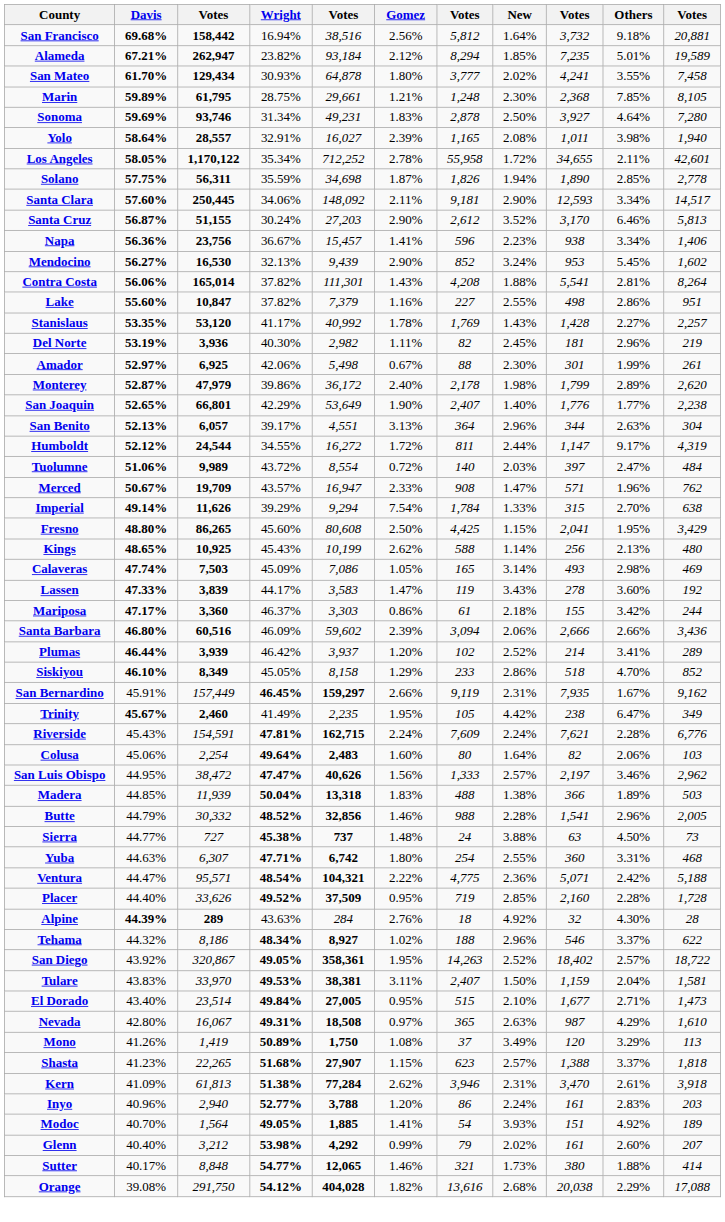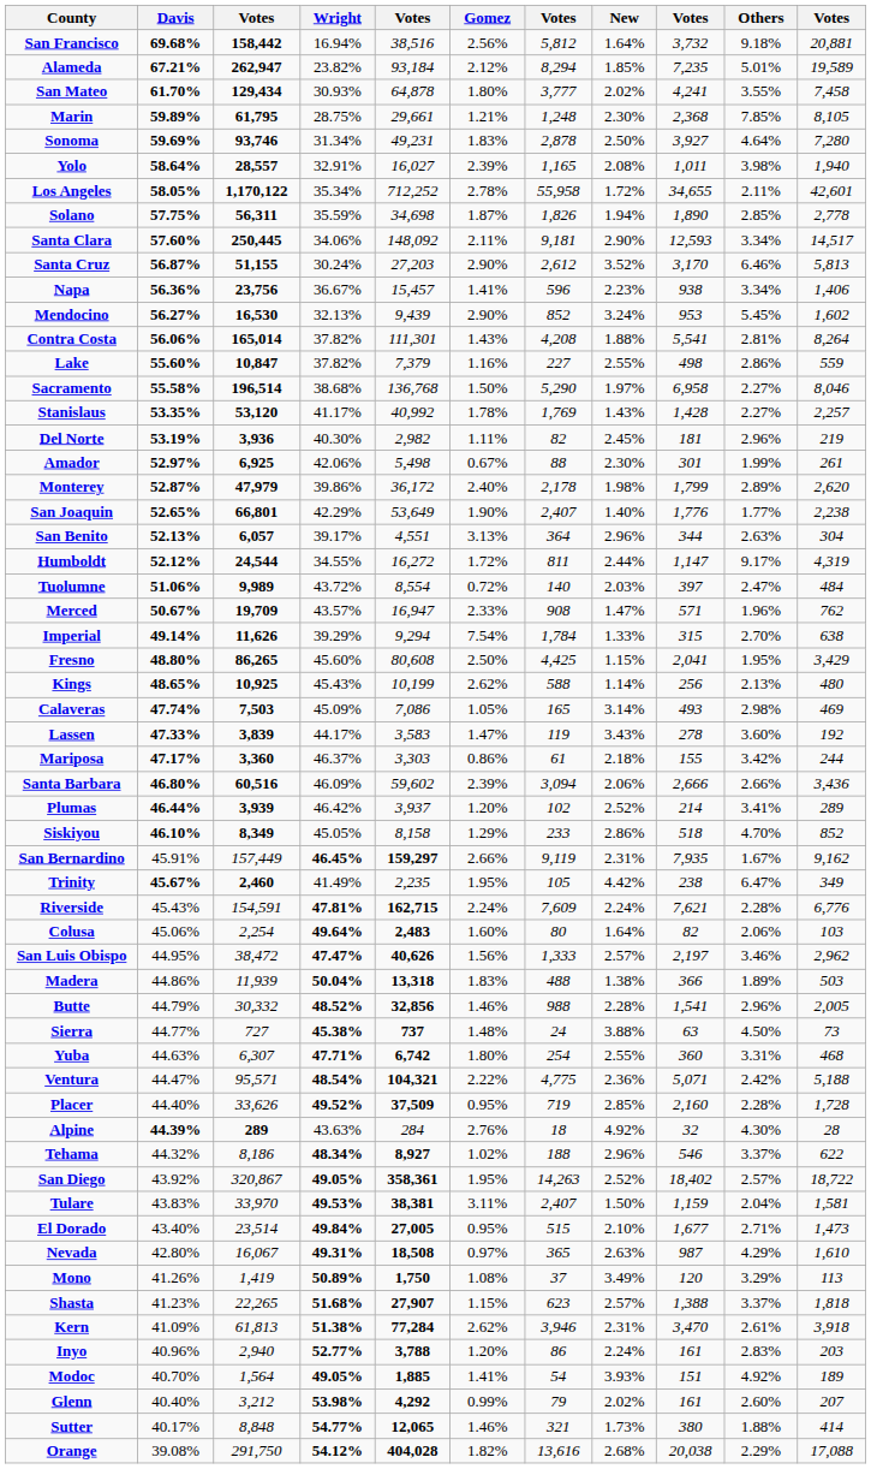 <table width="70%" class="wikitable sortable">
 <tr>
 <th width="11%">County</th>
 <th width="5%"><a href='#'>Davis</a></th>
 <th width="5%">Votes</th>
 <th width="5%"><a href='#'>Wright</a></th>
 <th width="5%">Votes</th>
 <th width="6%"><a href='#'>Gomez</a></th>
 <th width="5%">Votes</th>
 <th width="5%">New</th>
 <th width="5%">Votes</th>
 <th width="6%">Others</th>
 <th width="5%">Votes</th>
 </tr>
 <tr>
 <td align="center" ><strong><a href='#'>San Francisco</a></strong></td>
 <td align="center"><strong>69.68%</strong></td>
 <td align="center"><strong>158,442</strong></td>
 <td align="center">16.94%</td>
 <td align="center"><em>38,516</em></td>
 <td align="center">2.56%</td>
 <td align="center"><em>5,812</em></td>
 <td align="center">1.64%</td>
 <td align="center"><em>3,732</em></td>
 <td align="center">9.18%</td>
 <td align="center"><em>20,881</em></td>
 </tr>
 <tr>
 <td align="center" ><strong><a href='#'>Alameda</a></strong></td>
 <td align="center"><strong>67.21%</strong></td>
 <td align="center"><strong>262,947</strong></td>
 <td align="center">23.82%</td>
 <td align="center"><em>93,184</em></td>
 <td align="center">2.12%</td>
 <td align="center"><em>8,294</em></td>
 <td align="center">1.85%</td>
 <td align="center"><em>7,235</em></td>
 <td align="center">5.01%</td>
 <td align="center"><em>19,589</em></td>
 </tr>
 <tr>
 <td align="center" ><strong><a href='#'>San Mateo</a></strong></td>
 <td align="center"><strong>61.70%</strong></td>
 <td align="center"><strong>129,434</strong></td>
 <td align="center">30.93%</td>
 <td align="center"><em>64,878</em></td>
 <td align="center">1.80%</td>
 <td align="center"><em>3,777</em></td>
 <td align="center">2.02%</td>
 <td align="center"><em>4,241</em></td>
 <td align="center">3.55%</td>
 <td align="center"><em>7,458</em></td>
 </tr>
 <tr>
 <td align="center" ><strong><a href='#'>Marin</a></strong></td>
 <td align="center"><strong>59.89%</strong></td>
 <td align="center"><strong>61,795</strong></td>
 <td align="center">28.75%</td>
 <td align="center"><em>29,661</em></td>
 <td align="center">1.21%</td>
 <td align="center"><em>1,248</em></td>
 <td align="center">2.30%</td>
 <td align="center"><em>2,368</em></td>
 <td align="center">7.85%</td>
 <td align="center"><em>8,105</em></td>
 </tr>
 <tr>
 <td align="center" ><strong><a href='#'>Sonoma</a></strong></td>
 <td align="center"><strong>59.69%</strong></td>
 <td align="center"><strong>93,746</strong></td>
 <td align="center">31.34%</td>
 <td align="center"><em>49,231</em></td>
 <td align="center">1.83%</td>
 <td align="center"><em>2,878</em></td>
 <td align="center">2.50%</td>
 <td align="center"><em>3,927</em></td>
 <td align="center">4.64%</td>
 <td align="center"><em>7,280</em></td>
 </tr>
 <tr>
 <td align="center" ><strong><a href='#'>Yolo</a></strong></td>
 <td align="center"><strong>58.64%</strong></td>
 <td align="center"><strong>28,557</strong></td>
 <td align="center">32.91%</td>
 <td align="center"><em>16,027</em></td>
 <td align="center">2.39%</td>
 <td align="center"><em>1,165</em></td>
 <td align="center">2.08%</td>
 <td align="center"><em>1,011</em></td>
 <td align="center">3.98%</td>
 <td align="center"><em>1,940</em></td>
 </tr>
 <tr>
 <td align="center" ><strong><a href='#'>Los Angeles</a></strong></td>
 <td align="center"><strong>58.05%</strong></td>
 <td align="center"><strong>1,170,122</strong></td>
 <td align="center">35.34%</td>
 <td align="center"><em>712,252</em></td>
 <td align="center">2.78%</td>
 <td align="center"><em>55,958</em></td>
 <td align="center">1.72%</td>
 <td align="center"><em>34,655</em></td>
 <td align="center">2.11%</td>
 <td align="center"><em>42,601</em></td>
 </tr>
 <tr>
 <td align="center" ><strong><a href='#'>Solano</a></strong></td>
 <td align="center"><strong>57.75%</strong></td>
 <td align="center"><strong>56,311</strong></td>
 <td align="center">35.59%</td>
 <td align="center"><em>34,698</em></td>
 <td align="center">1.87%</td>
 <td align="center"><em>1,826</em></td>
 <td align="center">1.94%</td>
 <td align="center"><em>1,890</em></td>
 <td align="center">2.85%</td>
 <td align="center"><em>2,778</em></td>
 </tr>
 <tr>
 <td align="center" ><strong><a href='#'>Santa Clara</a></strong></td>
 <td align="center"><strong>57.60%</strong></td>
 <td align="center"><strong>250,445</strong></td>
 <td align="center">34.06%</td>
 <td align="center"><em>148,092</em></td>
 <td align="center">2.11%</td>
 <td align="center"><em>9,181</em></td>
 <td align="center">2.90%</td>
 <td align="center"><em>12,593</em></td>
 <td align="center">3.34%</td>
 <td align="center"><em>14,517</em></td>
 </tr>
 <tr>
 <td align="center" ><strong><a href='#'>Santa Cruz</a></strong></td>
 <td align="center"><strong>56.87%</strong></td>
 <td align="center"><strong>51,155</strong></td>
 <td align="center">30.24%</td>
 <td align="center"><em>27,203</em></td>
 <td align="center">2.90%</td>
 <td align="center"><em>2,612</em></td>
 <td align="center">3.52%</td>
 <td align="center"><em>3,170</em></td>
 <td align="center">6.46%</td>
 <td align="center"><em>5,813</em></td>
 </tr>
 <tr>
 <td align="center" ><strong><a href='#'>Napa</a></strong></td>
 <td align="center"><strong>56.36%</strong></td>
 <td align="center"><strong>23,756</strong></td>
 <td align="center">36.67%</td>
 <td align="center"><em>15,457</em></td>
 <td align="center">1.41%</td>
 <td align="center"><em>596</em></td>
 <td align="center">2.23%</td>
 <td align="center"><em>938</em></td>
 <td align="center">3.34%</td>
 <td align="center"><em>1,406</em></td>
 </tr>
 <tr>
 <td align="center" ><strong><a href='#'>Mendocino</a></strong></td>
 <td align="center"><strong>56.27%</strong></td>
 <td align="center"><strong>16,530</strong></td>
 <td align="center">32.13%</td>
 <td align="center"><em>9,439</em></td>
 <td align="center">2.90%</td>
 <td align="center"><em>852</em></td>
 <td align="center">3.24%</td>
 <td align="center"><em>953</em></td>
 <td align="center">5.45%</td>
 <td align="center"><em>1,602</em></td>
 </tr>
 <tr>
 <td align="center" ><strong><a href='#'>Contra Costa</a></strong></td>
 <td align="center"><strong>56.06%</strong></td>
 <td align="center"><strong>165,014</strong></td>
 <td align="center">37.82%</td>
 <td align="center"><em>111,301</em></td>
 <td align="center">1.43%</td>
 <td align="center"><em>4,208</em></td>
 <td align="center">1.88%</td>
 <td align="center"><em>5,541</em></td>
 <td align="center">2.81%</td>
 <td align="center"><em>8,264</em></td>
 </tr>
 <tr>
 <td align="center" ><strong><a href='#'>Lake</a></strong></td>
 <td align="center"><strong>55.60%</strong></td>
 <td align="center"><strong>10,847</strong></td>
 <td align="center">37.82%</td>
 <td align="center"><em>7,379</em></td>
 <td align="center">1.16%</td>
 <td align="center"><em>227</em></td>
 <td align="center">2.55%</td>
 <td align="center"><em>498</em></td>
 <td align="center">2.86%</td>
-<td align="center"><em>951</em></td>
+<td align="center"><em>559</em></td>
+</tr>
+<tr>
+<td align="center" ><strong><a href='#'>Sacramento</a></strong></td>
+<td align="center"><strong>55.58%</strong></td>
+<td align="center"><strong>196,514</strong></td>
+<td align="center">38.68%</td>
+<td align="center"><em>136,768</em></td>
+<td align="center">1.50%</td>
+<td align="center"><em>5,290</em></td>
+<td align="center">1.97%</td>
+<td align="center"><em>6,958</em></td>
+<td align="center">2.27%</td>
+<td align="center"><em>8,046</em></td>
 </tr>
 <tr>
 <td align="center" ><strong><a href='#'>Stanislaus</a></strong></td>
 <td align="center"><strong>53.35%</strong></td>
 <td align="center"><strong>53,120</strong></td>
 <td align="center">41.17%</td>
 <td align="center"><em>40,992</em></td>
 <td align="center">1.78%</td>
 <td align="center"><em>1,769</em></td>
 <td align="center">1.43%</td>
 <td align="center"><em>1,428</em></td>
 <td align="center">2.27%</td>
 <td align="center"><em>2,257</em></td>
 </tr>
 <tr>
 <td align="center" ><strong><a href='#'>Del Norte</a></strong></td>
 <td align="center"><strong>53.19%</strong></td>
 <td align="center"><strong>3,936</strong></td>
 <td align="center">40.30%</td>
 <td align="center"><em>2,982</em></td>
 <td align="center">1.11%</td>
 <td align="center"><em>82</em></td>
 <td align="center">2.45%</td>
 <td align="center"><em>181</em></td>
 <td align="center">2.96%</td>
 <td align="center"><em>219</em></td>
 </tr>
 <tr>
 <td align="center" ><strong><a href='#'>Amador</a></strong></td>
 <td align="center"><strong>52.97%</strong></td>
 <td align="center"><strong>6,925</strong></td>
 <td align="center">42.06%</td>
 <td align="center"><em>5,498</em></td>
 <td align="center">0.67%</td>
 <td align="center"><em>88</em></td>
 <td align="center">2.30%</td>
 <td align="center"><em>301</em></td>
 <td align="center">1.99%</td>
 <td align="center"><em>261</em></td>
 </tr>
 <tr>
 <td align="center" ><strong><a href='#'>Monterey</a></strong></td>
 <td align="center"><strong>52.87%</strong></td>
 <td align="center"><strong>47,979</strong></td>
 <td align="center">39.86%</td>
 <td align="center"><em>36,172</em></td>
 <td align="center">2.40%</td>
 <td align="center"><em>2,178</em></td>
 <td align="center">1.98%</td>
 <td align="center"><em>1,799</em></td>
 <td align="center">2.89%</td>
 <td align="center"><em>2,620</em></td>
 </tr>
 <tr>
 <td align="center" ><strong><a href='#'>San Joaquin</a></strong></td>
 <td align="center"><strong>52.65%</strong></td>
 <td align="center"><strong>66,801</strong></td>
 <td align="center">42.29%</td>
 <td align="center"><em>53,649</em></td>
 <td align="center">1.90%</td>
 <td align="center"><em>2,407</em></td>
 <td align="center">1.40%</td>
 <td align="center"><em>1,776</em></td>
 <td align="center">1.77%</td>
 <td align="center"><em>2,238</em></td>
 </tr>
 <tr>
 <td align="center" ><strong><a href='#'>San Benito</a></strong></td>
 <td align="center"><strong>52.13%</strong></td>
 <td align="center"><strong>6,057</strong></td>
 <td align="center">39.17%</td>
 <td align="center"><em>4,551</em></td>
 <td align="center">3.13%</td>
 <td align="center"><em>364</em></td>
 <td align="center">2.96%</td>
 <td align="center"><em>344</em></td>
 <td align="center">2.63%</td>
 <td align="center"><em>304</em></td>
 </tr>
 <tr>
 <td align="center" ><strong><a href='#'>Humboldt</a></strong></td>
 <td align="center"><strong>52.12%</strong></td>
 <td align="center"><strong>24,544</strong></td>
 <td align="center">34.55%</td>
 <td align="center"><em>16,272</em></td>
 <td align="center">1.72%</td>
 <td align="center"><em>811</em></td>
 <td align="center">2.44%</td>
 <td align="center"><em>1,147</em></td>
 <td align="center">9.17%</td>
 <td align="center"><em>4,319</em></td>
 </tr>
 <tr>
 <td align="center" ><strong><a href='#'>Tuolumne</a></strong></td>
 <td align="center"><strong>51.06%</strong></td>
 <td align="center"><strong>9,989</strong></td>
 <td align="center">43.72%</td>
 <td align="center"><em>8,554</em></td>
 <td align="center">0.72%</td>
 <td align="center"><em>140</em></td>
 <td align="center">2.03%</td>
 <td align="center"><em>397</em></td>
 <td align="center">2.47%</td>
 <td align="center"><em>484</em></td>
 </tr>
 <tr>
 <td align="center" ><strong><a href='#'>Merced</a></strong></td>
 <td align="center"><strong>50.67%</strong></td>
 <td align="center"><strong>19,709</strong></td>
 <td align="center">43.57%</td>
 <td align="center"><em>16,947</em></td>
 <td align="center">2.33%</td>
 <td align="center"><em>908</em></td>
 <td align="center">1.47%</td>
 <td align="center"><em>571</em></td>
 <td align="center">1.96%</td>
 <td align="center"><em>762</em></td>
 </tr>
 <tr>
 <td align="center" ><strong><a href='#'>Imperial</a></strong></td>
 <td align="center"><strong>49.14%</strong></td>
 <td align="center"><strong>11,626</strong></td>
 <td align="center">39.29%</td>
 <td align="center"><em>9,294</em></td>
 <td align="center">7.54%</td>
 <td align="center"><em>1,784</em></td>
 <td align="center">1.33%</td>
 <td align="center"><em>315</em></td>
 <td align="center">2.70%</td>
 <td align="center"><em>638</em></td>
 </tr>
 <tr>
 <td align="center" ><strong><a href='#'>Fresno</a></strong></td>
 <td align="center"><strong>48.80%</strong></td>
 <td align="center"><strong>86,265</strong></td>
 <td align="center">45.60%</td>
 <td align="center"><em>80,608</em></td>
 <td align="center">2.50%</td>
 <td align="center"><em>4,425</em></td>
 <td align="center">1.15%</td>
 <td align="center"><em>2,041</em></td>
 <td align="center">1.95%</td>
 <td align="center"><em>3,429</em></td>
 </tr>
 <tr>
 <td align="center" ><strong><a href='#'>Kings</a></strong></td>
 <td align="center"><strong>48.65%</strong></td>
 <td align="center"><strong>10,925</strong></td>
 <td align="center">45.43%</td>
 <td align="center"><em>10,199</em></td>
 <td align="center">2.62%</td>
 <td align="center"><em>588</em></td>
 <td align="center">1.14%</td>
 <td align="center"><em>256</em></td>
 <td align="center">2.13%</td>
 <td align="center"><em>480</em></td>
 </tr>
 <tr>
 <td align="center" ><strong><a href='#'>Calaveras</a></strong></td>
 <td align="center"><strong>47.74%</strong></td>
 <td align="center"><strong>7,503</strong></td>
 <td align="center">45.09%</td>
 <td align="center"><em>7,086</em></td>
 <td align="center">1.05%</td>
 <td align="center"><em>165</em></td>
 <td align="center">3.14%</td>
 <td align="center"><em>493</em></td>
 <td align="center">2.98%</td>
 <td align="center"><em>469</em></td>
 </tr>
 <tr>
 <td align="center" ><strong><a href='#'>Lassen</a></strong></td>
 <td align="center"><strong>47.33%</strong></td>
 <td align="center"><strong>3,839</strong></td>
 <td align="center">44.17%</td>
 <td align="center"><em>3,583</em></td>
 <td align="center">1.47%</td>
 <td align="center"><em>119</em></td>
 <td align="center">3.43%</td>
 <td align="center"><em>278</em></td>
 <td align="center">3.60%</td>
 <td align="center"><em>192</em></td>
 </tr>
 <tr>
 <td align="center" ><strong><a href='#'>Mariposa</a></strong></td>
 <td align="center"><strong>47.17%</strong></td>
 <td align="center"><strong>3,360</strong></td>
 <td align="center">46.37%</td>
 <td align="center"><em>3,303</em></td>
 <td align="center">0.86%</td>
 <td align="center"><em>61</em></td>
 <td align="center">2.18%</td>
 <td align="center"><em>155</em></td>
 <td align="center">3.42%</td>
 <td align="center"><em>244</em></td>
 </tr>
 <tr>
 <td align="center" ><strong><a href='#'>Santa Barbara</a></strong></td>
 <td align="center"><strong>46.80%</strong></td>
 <td align="center"><strong>60,516</strong></td>
 <td align="center">46.09%</td>
 <td align="center"><em>59,602</em></td>
 <td align="center">2.39%</td>
 <td align="center"><em>3,094</em></td>
 <td align="center">2.06%</td>
 <td align="center"><em>2,666</em></td>
 <td align="center">2.66%</td>
 <td align="center"><em>3,436</em></td>
 </tr>
 <tr>
 <td align="center" ><strong><a href='#'>Plumas</a></strong></td>
 <td align="center"><strong>46.44%</strong></td>
 <td align="center"><strong>3,939</strong></td>
 <td align="center">46.42%</td>
 <td align="center"><em>3,937</em></td>
 <td align="center">1.20%</td>
 <td align="center"><em>102</em></td>
 <td align="center">2.52%</td>
 <td align="center"><em>214</em></td>
 <td align="center">3.41%</td>
 <td align="center"><em>289</em></td>
 </tr>
 <tr>
 <td align="center" ><strong><a href='#'>Siskiyou</a></strong></td>
 <td align="center"><strong>46.10%</strong></td>
 <td align="center"><strong>8,349</strong></td>
 <td align="center">45.05%</td>
 <td align="center"><em>8,158</em></td>
 <td align="center">1.29%</td>
 <td align="center"><em>233</em></td>
 <td align="center">2.86%</td>
 <td align="center"><em>518</em></td>
 <td align="center">4.70%</td>
 <td align="center"><em>852</em></td>
 </tr>
 <tr>
 <td align="center" ><strong><a href='#'>San Bernardino</a></strong></td>
 <td align="center">45.91%</td>
 <td align="center"><em>157,449</em></td>
 <td align="center"><strong>46.45%</strong></td>
 <td align="center"><strong>159,297</strong></td>
 <td align="center">2.66%</td>
 <td align="center"><em>9,119</em></td>
 <td align="center">2.31%</td>
 <td align="center"><em>7,935</em></td>
 <td align="center">1.67%</td>
 <td align="center"><em>9,162</em></td>
 </tr>
 <tr>
 <td align="center" ><strong><a href='#'>Trinity</a></strong></td>
 <td align="center"><strong>45.67%</strong></td>
 <td align="center"><strong>2,460</strong></td>
 <td align="center">41.49%</td>
 <td align="center"><em>2,235</em></td>
 <td align="center">1.95%</td>
 <td align="center"><em>105</em></td>
 <td align="center">4.42%</td>
 <td align="center"><em>238</em></td>
 <td align="center">6.47%</td>
 <td align="center"><em>349</em></td>
 </tr>
 <tr>
 <td align="center" ><strong><a href='#'>Riverside</a></strong></td>
 <td align="center">45.43%</td>
 <td align="center"><em>154,591</em></td>
 <td align="center"><strong>47.81%</strong></td>
 <td align="center"><strong>162,715</strong></td>
 <td align="center">2.24%</td>
 <td align="center"><em>7,609</em></td>
 <td align="center">2.24%</td>
 <td align="center"><em>7,621</em></td>
 <td align="center">2.28%</td>
 <td align="center"><em>6,776</em></td>
 </tr>
 <tr>
 <td align="center" ><strong><a href='#'>Colusa</a></strong></td>
 <td align="center">45.06%</td>
 <td align="center"><em>2,254</em></td>
 <td align="center"><strong>49.64%</strong></td>
 <td align="center"><strong>2,483</strong></td>
 <td align="center">1.60%</td>
 <td align="center"><em>80</em></td>
 <td align="center">1.64%</td>
 <td align="center"><em>82</em></td>
 <td align="center">2.06%</td>
 <td align="center"><em>103</em></td>
 </tr>
 <tr>
 <td align="center" ><strong><a href='#'>San Luis Obispo</a></strong></td>
 <td align="center">44.95%</td>
 <td align="center"><em>38,472</em></td>
 <td align="center"><strong>47.47%</strong></td>
 <td align="center"><strong>40,626</strong></td>
 <td align="center">1.56%</td>
 <td align="center"><em>1,333</em></td>
 <td align="center">2.57%</td>
 <td align="center"><em>2,197</em></td>
 <td align="center">3.46%</td>
 <td align="center"><em>2,962</em></td>
 </tr>
 <tr>
 <td align="center" ><strong><a href='#'>Madera</a></strong></td>
-<td align="center">44.85%</td>
+<td align="center">44.86%</td>
 <td align="center"><em>11,939</em></td>
 <td align="center"><strong>50.04%</strong></td>
 <td align="center"><strong>13,318</strong></td>
 <td align="center">1.83%</td>
 <td align="center"><em>488</em></td>
 <td align="center">1.38%</td>
 <td align="center"><em>366</em></td>
 <td align="center">1.89%</td>
 <td align="center"><em>503</em></td>
 </tr>
 <tr>
 <td align="center" ><strong><a href='#'>Butte</a></strong></td>
 <td align="center">44.79%</td>
 <td align="center"><em>30,332</em></td>
 <td align="center"><strong>48.52%</strong></td>
 <td align="center"><strong>32,856</strong></td>
 <td align="center">1.46%</td>
 <td align="center"><em>988</em></td>
 <td align="center">2.28%</td>
 <td align="center"><em>1,541</em></td>
 <td align="center">2.96%</td>
 <td align="center"><em>2,005</em></td>
 </tr>
 <tr>
 <td align="center" ><strong><a href='#'>Sierra</a></strong></td>
 <td align="center">44.77%</td>
 <td align="center"><em>727</em></td>
 <td align="center"><strong>45.38%</strong></td>
 <td align="center"><strong>737</strong></td>
 <td align="center">1.48%</td>
 <td align="center"><em>24</em></td>
 <td align="center">3.88%</td>
 <td align="center"><em>63</em></td>
 <td align="center">4.50%</td>
 <td align="center"><em>73</em></td>
 </tr>
 <tr>
 <td align="center" ><strong><a href='#'>Yuba</a></strong></td>
 <td align="center">44.63%</td>
 <td align="center"><em>6,307</em></td>
 <td align="center"><strong>47.71%</strong></td>
 <td align="center"><strong>6,742</strong></td>
 <td align="center">1.80%</td>
 <td align="center"><em>254</em></td>
 <td align="center">2.55%</td>
 <td align="center"><em>360</em></td>
 <td align="center">3.31%</td>
 <td align="center"><em>468</em></td>
 </tr>
 <tr>
 <td align="center" ><strong><a href='#'>Ventura</a></strong></td>
 <td align="center">44.47%</td>
 <td align="center"><em>95,571</em></td>
 <td align="center"><strong>48.54%</strong></td>
 <td align="center"><strong>104,321</strong></td>
 <td align="center">2.22%</td>
 <td align="center"><em>4,775</em></td>
 <td align="center">2.36%</td>
 <td align="center"><em>5,071</em></td>
 <td align="center">2.42%</td>
 <td align="center"><em>5,188</em></td>
 </tr>
 <tr>
 <td align="center" ><strong><a href='#'>Placer</a></strong></td>
 <td align="center">44.40%</td>
 <td align="center"><em>33,626</em></td>
 <td align="center"><strong>49.52%</strong></td>
 <td align="center"><strong>37,509</strong></td>
 <td align="center">0.95%</td>
 <td align="center"><em>719</em></td>
 <td align="center">2.85%</td>
 <td align="center"><em>2,160</em></td>
 <td align="center">2.28%</td>
 <td align="center"><em>1,728</em></td>
 </tr>
 <tr>
 <td align="center" ><strong><a href='#'>Alpine</a></strong></td>
 <td align="center"><strong>44.39%</strong></td>
 <td align="center"><strong>289</strong></td>
 <td align="center">43.63%</td>
 <td align="center"><em>284</em></td>
 <td align="center">2.76%</td>
 <td align="center"><em>18</em></td>
 <td align="center">4.92%</td>
 <td align="center"><em>32</em></td>
 <td align="center">4.30%</td>
 <td align="center"><em>28</em></td>
 </tr>
 <tr>
 <td align="center" ><strong><a href='#'>Tehama</a></strong></td>
 <td align="center">44.32%</td>
 <td align="center"><em>8,186</em></td>
 <td align="center"><strong>48.34%</strong></td>
 <td align="center"><strong>8,927</strong></td>
 <td align="center">1.02%</td>
 <td align="center"><em>188</em></td>
 <td align="center">2.96%</td>
 <td align="center"><em>546</em></td>
 <td align="center">3.37%</td>
 <td align="center"><em>622</em></td>
 </tr>
 <tr>
 <td align="center" ><strong><a href='#'>San Diego</a></strong></td>
 <td align="center">43.92%</td>
 <td align="center"><em>320,867</em></td>
 <td align="center"><strong>49.05%</strong></td>
 <td align="center"><strong>358,361</strong></td>
 <td align="center">1.95%</td>
 <td align="center"><em>14,263</em></td>
 <td align="center">2.52%</td>
 <td align="center"><em>18,402</em></td>
 <td align="center">2.57%</td>
 <td align="center"><em>18,722</em></td>
 </tr>
 <tr>
 <td align="center" ><strong><a href='#'>Tulare</a></strong></td>
 <td align="center">43.83%</td>
 <td align="center"><em>33,970</em></td>
 <td align="center"><strong>49.53%</strong></td>
 <td align="center"><strong>38,381</strong></td>
 <td align="center">3.11%</td>
 <td align="center"><em>2,407</em></td>
 <td align="center">1.50%</td>
 <td align="center"><em>1,159</em></td>
 <td align="center">2.04%</td>
 <td align="center"><em>1,581</em></td>
 </tr>
 <tr>
 <td align="center" ><strong><a href='#'>El Dorado</a></strong></td>
 <td align="center">43.40%</td>
 <td align="center"><em>23,514</em></td>
 <td align="center"><strong>49.84%</strong></td>
 <td align="center"><strong>27,005</strong></td>
 <td align="center">0.95%</td>
 <td align="center"><em>515</em></td>
 <td align="center">2.10%</td>
 <td align="center"><em>1,677</em></td>
 <td align="center">2.71%</td>
 <td align="center"><em>1,473</em></td>
 </tr>
 <tr>
 <td align="center" ><strong><a href='#'>Nevada</a></strong></td>
 <td align="center">42.80%</td>
 <td align="center"><em>16,067</em></td>
 <td align="center"><strong>49.31%</strong></td>
 <td align="center"><strong>18,508</strong></td>
 <td align="center">0.97%</td>
 <td align="center"><em>365</em></td>
 <td align="center">2.63%</td>
 <td align="center"><em>987</em></td>
 <td align="center">4.29%</td>
 <td align="center"><em>1,610</em></td>
 </tr>
 <tr>
 <td align="center" ><strong><a href='#'>Mono</a></strong></td>
 <td align="center">41.26%</td>
 <td align="center"><em>1,419</em></td>
 <td align="center"><strong>50.89%</strong></td>
 <td align="center"><strong>1,750</strong></td>
 <td align="center">1.08%</td>
 <td align="center"><em>37</em></td>
 <td align="center">3.49%</td>
 <td align="center"><em>120</em></td>
 <td align="center">3.29%</td>
 <td align="center"><em>113</em></td>
 </tr>
 <tr>
 <td align="center" ><strong><a href='#'>Shasta</a></strong></td>
 <td align="center">41.23%</td>
 <td align="center"><em>22,265</em></td>
 <td align="center"><strong>51.68%</strong></td>
 <td align="center"><strong>27,907</strong></td>
 <td align="center">1.15%</td>
 <td align="center"><em>623</em></td>
 <td align="center">2.57%</td>
 <td align="center"><em>1,388</em></td>
 <td align="center">3.37%</td>
 <td align="center"><em>1,818</em></td>
 </tr>
 <tr>
 <td align="center" ><strong><a href='#'>Kern</a></strong></td>
 <td align="center">41.09%</td>
 <td align="center"><em>61,813</em></td>
 <td align="center"><strong>51.38%</strong></td>
 <td align="center"><strong>77,284</strong></td>
 <td align="center">2.62%</td>
 <td align="center"><em>3,946</em></td>
 <td align="center">2.31%</td>
 <td align="center"><em>3,470</em></td>
 <td align="center">2.61%</td>
 <td align="center"><em>3,918</em></td>
 </tr>
 <tr>
 <td align="center" ><strong><a href='#'>Inyo</a></strong></td>
 <td align="center">40.96%</td>
 <td align="center"><em>2,940</em></td>
 <td align="center"><strong>52.77%</strong></td>
 <td align="center"><strong>3,788</strong></td>
 <td align="center">1.20%</td>
 <td align="center"><em>86</em></td>
 <td align="center">2.24%</td>
 <td align="center"><em>161</em></td>
 <td align="center">2.83%</td>
 <td align="center"><em>203</em></td>
 </tr>
 <tr>
 <td align="center" ><strong><a href='#'>Modoc</a></strong></td>
 <td align="center">40.70%</td>
 <td align="center"><em>1,564</em></td>
 <td align="center"><strong>49.05%</strong></td>
 <td align="center"><strong>1,885</strong></td>
 <td align="center">1.41%</td>
 <td align="center"><em>54</em></td>
 <td align="center">3.93%</td>
 <td align="center"><em>151</em></td>
 <td align="center">4.92%</td>
 <td align="center"><em>189</em></td>
 </tr>
 <tr>
 <td align="center" ><strong><a href='#'>Glenn</a></strong></td>
 <td align="center">40.40%</td>
 <td align="center"><em>3,212</em></td>
 <td align="center"><strong>53.98%</strong></td>
 <td align="center"><strong>4,292</strong></td>
 <td align="center">0.99%</td>
 <td align="center"><em>79</em></td>
 <td align="center">2.02%</td>
 <td align="center"><em>161</em></td>
 <td align="center">2.60%</td>
 <td align="center"><em>207</em></td>
 </tr>
 <tr>
 <td align="center" ><strong><a href='#'>Sutter</a></strong></td>
 <td align="center">40.17%</td>
 <td align="center"><em>8,848</em></td>
 <td align="center"><strong>54.77%</strong></td>
 <td align="center"><strong>12,065</strong></td>
 <td align="center">1.46%</td>
 <td align="center"><em>321</em></td>
 <td align="center">1.73%</td>
 <td align="center"><em>380</em></td>
 <td align="center">1.88%</td>
 <td align="center"><em>414</em></td>
 </tr>
 <tr>
 <td align="center" ><strong><a href='#'>Orange</a></strong></td>
 <td align="center">39.08%</td>
 <td align="center"><em>291,750</em></td>
 <td align="center"><strong>54.12%</strong></td>
 <td align="center"><strong>404,028</strong></td>
 <td align="center">1.82%</td>
 <td align="center"><em>13,616</em></td>
 <td align="center">2.68%</td>
 <td align="center"><em>20,038</em></td>
 <td align="center">2.29%</td>
 <td align="center"><em>17,088</em></td>
 </tr>
 </table>
